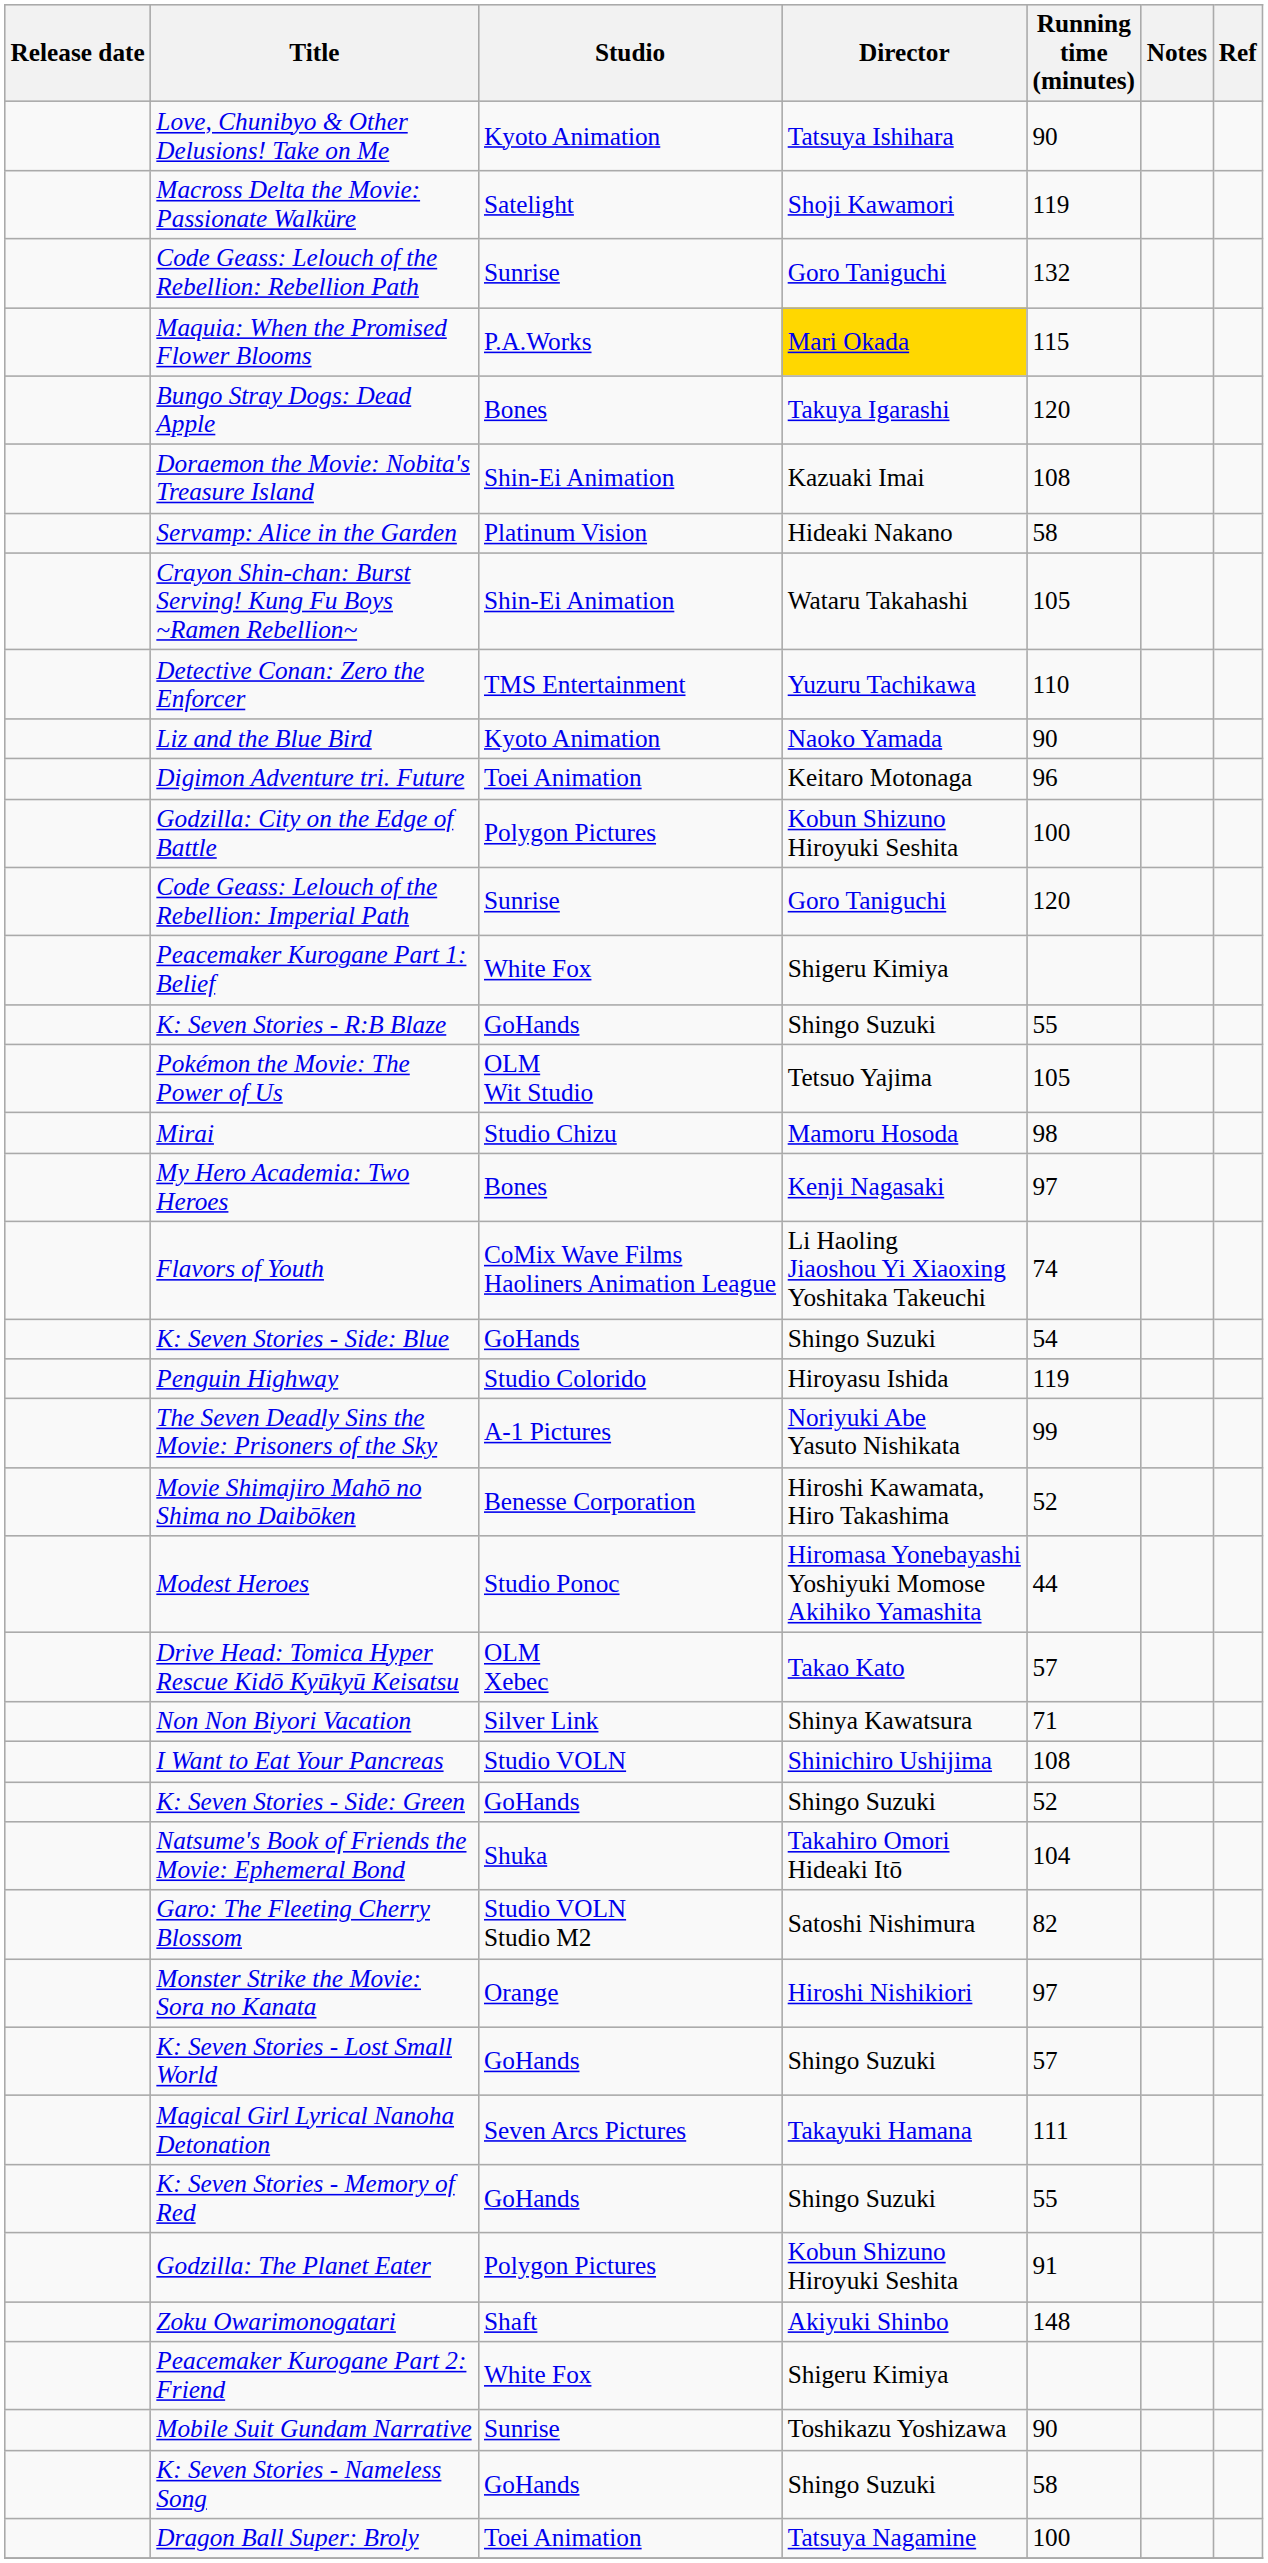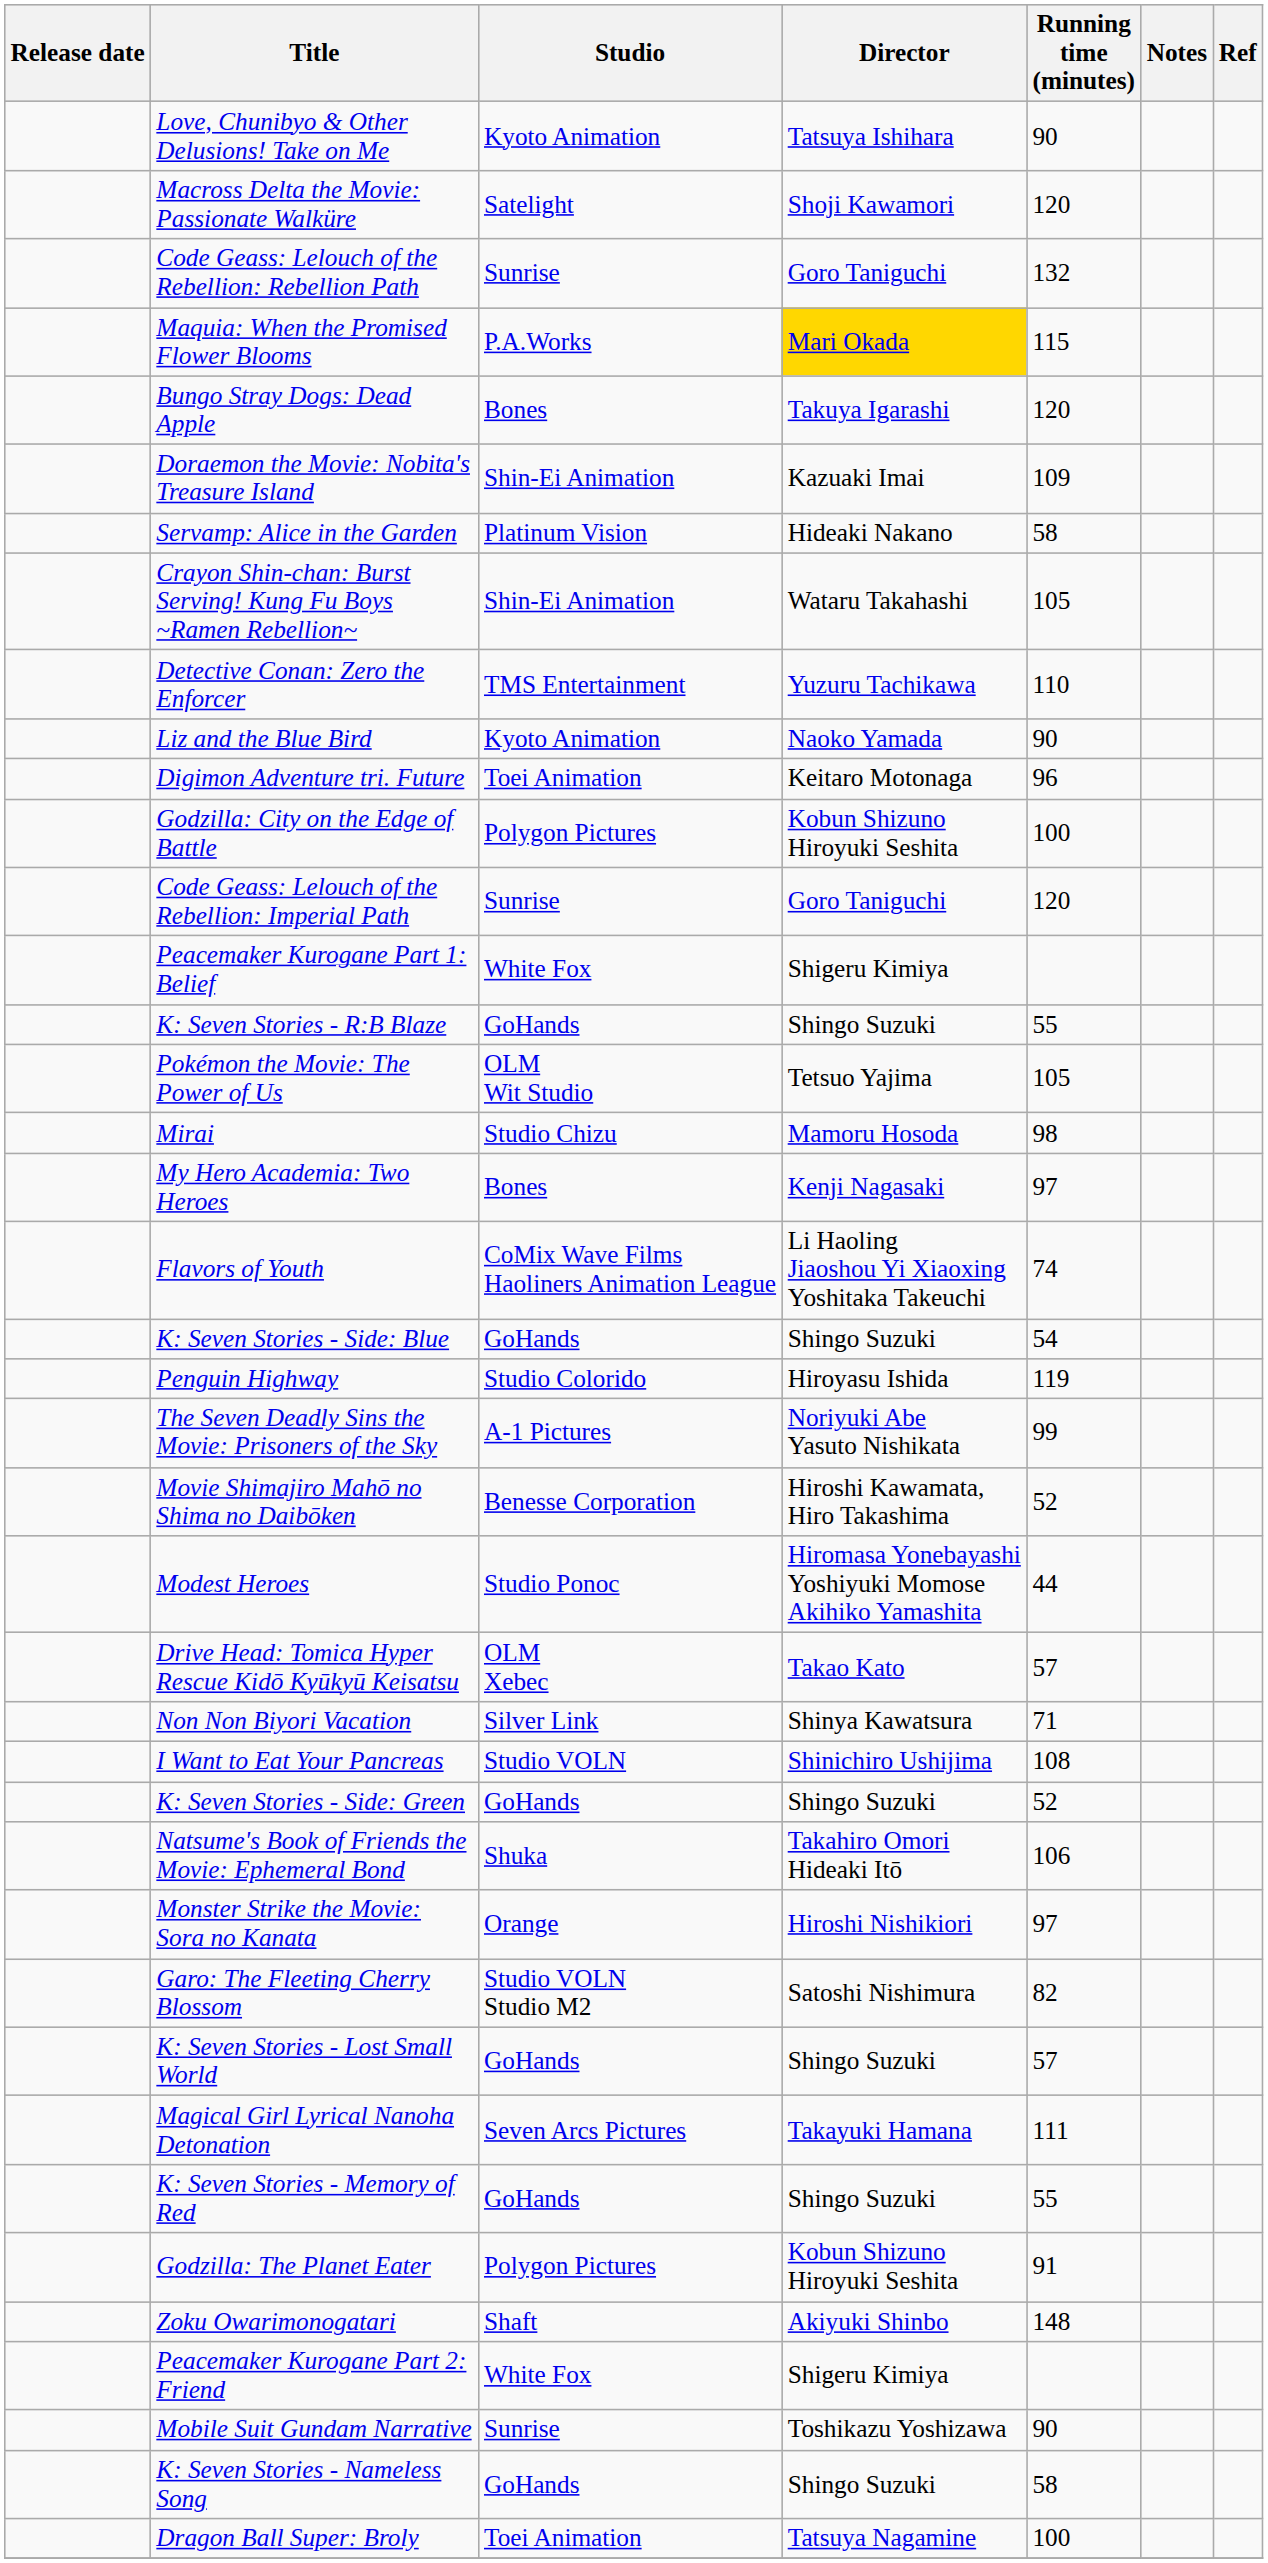 <table class="wikitable sortable" border="1">
 <tr>
 <th>Release date</th>
 <th width="200px">Title</th>
 <th>Studio</th>
 <th>Director</th>
 <th width="10px">Running time (minutes)</th>
 <th class="unsortable">Notes</th>
 <th class="unsortable">Ref</th>
 </tr>
 <tr>
 <td></td>
 <td><em><a href='#'>Love, Chunibyo & Other Delusions! Take on Me</a></em></td>
 <td><a href='#'>Kyoto Animation</a></td>
 <td><a href='#'>Tatsuya Ishihara</a></td>
 <td>90</td>
 <td></td>
 <td></td>
 </tr>
 <tr>
 <td></td>
 <td><em><a href='#'>Macross Delta the Movie: Passionate Walküre</a></em></td>
 <td><a href='#'>Satelight</a></td>
 <td><a href='#'>Shoji Kawamori</a></td>
-<td>119</td>
+<td>120</td>
 <td></td>
 <td></td>
 </tr>
 <tr>
 <td></td>
 <td><em><a href='#'>Code Geass: Lelouch of the Rebellion: Rebellion Path</a></em></td>
 <td><a href='#'>Sunrise</a></td>
 <td><a href='#'>Goro Taniguchi</a></td>
 <td>132</td>
 <td></td>
 <td></td>
 </tr>
 <tr>
 <td></td>
 <td><em><a href='#'>Maquia: When the Promised Flower Blooms</a></em></td>
 <td><a href='#'>P.A.Works</a></td>
 <td style="background: gold;"><a href='#'>Mari Okada</a></td>
 <td>115</td>
 <td></td>
 <td></td>
 </tr>
 <tr>
 <td></td>
 <td><em><a href='#'>Bungo Stray Dogs: Dead Apple</a></em></td>
 <td><a href='#'>Bones</a></td>
 <td><a href='#'>Takuya Igarashi</a></td>
 <td>120</td>
 <td></td>
 <td></td>
 </tr>
 <tr>
 <td></td>
 <td><em><a href='#'>Doraemon the Movie: Nobita's Treasure Island</a></em></td>
 <td><a href='#'>Shin-Ei Animation</a></td>
 <td>Kazuaki Imai</td>
-<td>108</td>
+<td>109</td>
 <td></td>
 <td></td>
 </tr>
 <tr>
 <td></td>
 <td><em><a href='#'>Servamp: Alice in the Garden</a></em></td>
 <td><a href='#'>Platinum Vision</a></td>
 <td>Hideaki Nakano</td>
 <td>58</td>
 <td></td>
 <td></td>
 </tr>
 <tr>
 <td></td>
 <td><em><a href='#'>Crayon Shin-chan: Burst Serving! Kung Fu Boys ~Ramen Rebellion~</a></em></td>
 <td><a href='#'>Shin-Ei Animation</a></td>
 <td>Wataru Takahashi</td>
 <td>105</td>
 <td></td>
 <td></td>
 </tr>
 <tr>
 <td></td>
 <td><em><a href='#'>Detective Conan: Zero the Enforcer</a></em></td>
 <td><a href='#'>TMS Entertainment</a></td>
 <td><a href='#'>Yuzuru Tachikawa</a></td>
 <td>110</td>
 <td></td>
 <td></td>
 </tr>
 <tr>
 <td></td>
 <td><em><a href='#'>Liz and the Blue Bird</a></em></td>
 <td><a href='#'>Kyoto Animation</a></td>
 <td><a href='#'>Naoko Yamada</a></td>
 <td>90</td>
 <td></td>
 <td></td>
 </tr>
 <tr>
 <td></td>
 <td><em><a href='#'>Digimon Adventure tri. Future</a></em></td>
 <td><a href='#'>Toei Animation</a></td>
 <td>Keitaro Motonaga</td>
 <td>96</td>
 <td></td>
 <td></td>
 </tr>
 <tr>
 <td></td>
 <td><em><a href='#'>Godzilla: City on the Edge of Battle</a></em></td>
 <td><a href='#'>Polygon Pictures</a></td>
 <td><a href='#'>Kobun Shizuno</a><br>Hiroyuki Seshita</td>
 <td>100</td>
 <td></td>
 <td></td>
 </tr>
 <tr>
 <td></td>
 <td><em><a href='#'>Code Geass: Lelouch of the Rebellion: Imperial Path</a></em></td>
 <td><a href='#'>Sunrise</a></td>
 <td><a href='#'>Goro Taniguchi</a></td>
 <td>120</td>
 <td></td>
 <td></td>
 </tr>
 <tr>
 <td></td>
 <td><em><a href='#'>Peacemaker Kurogane Part 1: Belief</a></em></td>
 <td><a href='#'>White Fox</a></td>
 <td>Shigeru Kimiya</td>
 <td></td>
 <td></td>
 <td></td>
 </tr>
 <tr>
 <td></td>
 <td><em><a href='#'>K: Seven Stories - R:B Blaze</a></em></td>
 <td><a href='#'>GoHands</a></td>
 <td>Shingo Suzuki</td>
 <td>55</td>
 <td></td>
 <td></td>
 </tr>
 <tr>
 <td></td>
 <td><em><a href='#'>Pokémon the Movie: The Power of Us</a></em></td>
 <td><a href='#'>OLM</a><br><a href='#'>Wit Studio</a></td>
 <td>Tetsuo Yajima</td>
 <td>105</td>
 <td></td>
 <td></td>
 </tr>
 <tr>
 <td></td>
 <td><em><a href='#'>Mirai</a></em></td>
 <td><a href='#'>Studio Chizu</a></td>
 <td><a href='#'>Mamoru Hosoda</a></td>
 <td>98</td>
 <td></td>
 <td></td>
 </tr>
 <tr>
 <td></td>
 <td><em><a href='#'>My Hero Academia: Two Heroes</a></em></td>
 <td><a href='#'>Bones</a></td>
 <td><a href='#'>Kenji Nagasaki</a></td>
 <td>97</td>
 <td></td>
 <td></td>
 </tr>
 <tr>
 <td></td>
 <td><em><a href='#'>Flavors of Youth</a></em></td>
 <td><a href='#'>CoMix Wave Films</a><br><a href='#'>Haoliners Animation League</a></td>
 <td>Li Haoling<br><a href='#'>Jiaoshou Yi Xiaoxing</a><br>Yoshitaka Takeuchi</td>
 <td>74</td>
 <td></td>
 <td></td>
 </tr>
 <tr>
 <td></td>
 <td><em><a href='#'>K: Seven Stories - Side: Blue</a></em></td>
 <td><a href='#'>GoHands</a></td>
 <td>Shingo Suzuki</td>
 <td>54</td>
 <td></td>
 <td></td>
 </tr>
 <tr>
 <td></td>
 <td><em><a href='#'>Penguin Highway</a></em></td>
 <td><a href='#'>Studio Colorido</a></td>
 <td>Hiroyasu Ishida</td>
 <td>119</td>
 <td></td>
 <td></td>
 </tr>
 <tr>
 <td></td>
 <td><em><a href='#'>The Seven Deadly Sins the Movie: Prisoners of the Sky</a></em></td>
 <td><a href='#'>A-1 Pictures</a></td>
 <td><a href='#'>Noriyuki Abe</a><br>Yasuto Nishikata</td>
 <td>99</td>
 <td></td>
 <td></td>
 </tr>
 <tr>
 <td></td>
 <td><em><a href='#'>Movie Shimajiro Mahō no Shima no Daibōken</a></em></td>
 <td><a href='#'>Benesse Corporation</a></td>
 <td>Hiroshi Kawamata,<br> Hiro Takashima</td>
 <td>52</td>
 <td></td>
 <td></td>
 </tr>
 <tr>
 <td></td>
 <td><em><a href='#'>Modest Heroes</a></em></td>
 <td><a href='#'>Studio Ponoc</a></td>
 <td><a href='#'>Hiromasa Yonebayashi</a><br>Yoshiyuki Momose<br><a href='#'>Akihiko Yamashita</a></td>
 <td>44</td>
 <td></td>
 <td></td>
 </tr>
 <tr>
 <td></td>
 <td><em><a href='#'>Drive Head: Tomica Hyper Rescue Kidō Kyūkyū Keisatsu</a></em></td>
 <td><a href='#'>OLM</a><br><a href='#'>Xebec</a></td>
 <td><a href='#'>Takao Kato</a></td>
 <td>57</td>
 <td></td>
 <td></td>
 </tr>
 <tr>
 <td></td>
 <td><em><a href='#'>Non Non Biyori Vacation</a></em></td>
 <td><a href='#'>Silver Link</a></td>
 <td>Shinya Kawatsura</td>
 <td>71</td>
 <td></td>
 <td></td>
 </tr>
 <tr>
 <td></td>
 <td><em><a href='#'>I Want to Eat Your Pancreas</a></em></td>
 <td><a href='#'>Studio VOLN</a></td>
 <td><a href='#'>Shinichiro Ushijima</a></td>
 <td>108</td>
 <td></td>
 <td></td>
 </tr>
 <tr>
 <td></td>
 <td><em><a href='#'>K: Seven Stories - Side: Green</a></em></td>
 <td><a href='#'>GoHands</a></td>
 <td>Shingo Suzuki</td>
 <td>52</td>
 <td></td>
 <td></td>
 </tr>
 <tr>
 <td></td>
 <td><em><a href='#'>Natsume's Book of Friends the Movie: Ephemeral Bond</a></em></td>
 <td><a href='#'>Shuka</a></td>
 <td><a href='#'>Takahiro Omori</a><br>Hideaki Itō</td>
-<td>104</td>
+<td>106</td>
+<td></td>
+<td></td>
+</tr>
+<tr>
+<td></td>
+<td><em><a href='#'>Monster Strike the Movie: Sora no Kanata</a></em></td>
+<td><a href='#'>Orange</a></td>
+<td><a href='#'>Hiroshi Nishikiori</a></td>
+<td>97</td>
 <td></td>
 <td></td>
 </tr>
 <tr>
 <td></td>
 <td><em><a href='#'>Garo: The Fleeting Cherry Blossom</a></em></td>
 <td><a href='#'>Studio VOLN</a><br>Studio M2</td>
 <td>Satoshi Nishimura</td>
 <td>82</td>
-<td></td>
-<td></td>
-</tr>
-<tr>
-<td></td>
-<td><em><a href='#'>Monster Strike the Movie: Sora no Kanata</a></em></td>
-<td><a href='#'>Orange</a></td>
-<td><a href='#'>Hiroshi Nishikiori</a></td>
-<td>97</td>
 <td></td>
 <td></td>
 </tr>
 <tr>
 <td></td>
 <td><em><a href='#'>K: Seven Stories - Lost Small World</a></em></td>
 <td><a href='#'>GoHands</a></td>
 <td>Shingo Suzuki</td>
 <td>57</td>
 <td></td>
 <td></td>
 </tr>
 <tr>
 <td></td>
 <td><em><a href='#'>Magical Girl Lyrical Nanoha Detonation</a></em></td>
 <td><a href='#'>Seven Arcs Pictures</a></td>
 <td><a href='#'>Takayuki Hamana</a></td>
 <td>111</td>
 <td></td>
 <td></td>
 </tr>
 <tr>
 <td></td>
 <td><em><a href='#'>K: Seven Stories - Memory of Red</a></em></td>
 <td><a href='#'>GoHands</a></td>
 <td>Shingo Suzuki</td>
 <td>55</td>
 <td></td>
 <td></td>
 </tr>
 <tr>
 <td></td>
 <td><em><a href='#'>Godzilla: The Planet Eater</a></em></td>
 <td><a href='#'>Polygon Pictures</a></td>
 <td><a href='#'>Kobun Shizuno</a><br>Hiroyuki Seshita</td>
 <td>91</td>
 <td></td>
 <td></td>
 </tr>
 <tr>
 <td></td>
 <td><em><a href='#'>Zoku Owarimonogatari</a></em></td>
 <td><a href='#'>Shaft</a></td>
 <td><a href='#'>Akiyuki Shinbo</a></td>
 <td>148</td>
 <td></td>
 <td></td>
 </tr>
 <tr>
 <td></td>
 <td><em><a href='#'>Peacemaker Kurogane Part 2: Friend</a></em></td>
 <td><a href='#'>White Fox</a></td>
 <td>Shigeru Kimiya</td>
 <td></td>
 <td></td>
 <td></td>
 </tr>
 <tr>
 <td></td>
 <td><em><a href='#'>Mobile Suit Gundam Narrative</a></em></td>
 <td><a href='#'>Sunrise</a></td>
 <td>Toshikazu Yoshizawa</td>
 <td>90</td>
 <td></td>
 <td></td>
 </tr>
 <tr>
 <td></td>
 <td><em><a href='#'>K: Seven Stories - Nameless Song</a></em></td>
 <td><a href='#'>GoHands</a></td>
 <td>Shingo Suzuki</td>
 <td>58</td>
 <td></td>
 <td></td>
 </tr>
 <tr>
 <td></td>
 <td><em><a href='#'>Dragon Ball Super: Broly</a></em></td>
 <td><a href='#'>Toei Animation</a></td>
 <td><a href='#'>Tatsuya Nagamine</a></td>
 <td>100</td>
 <td></td>
 <td></td>
 </tr>
 <tr>
 </tr>
 </table>
